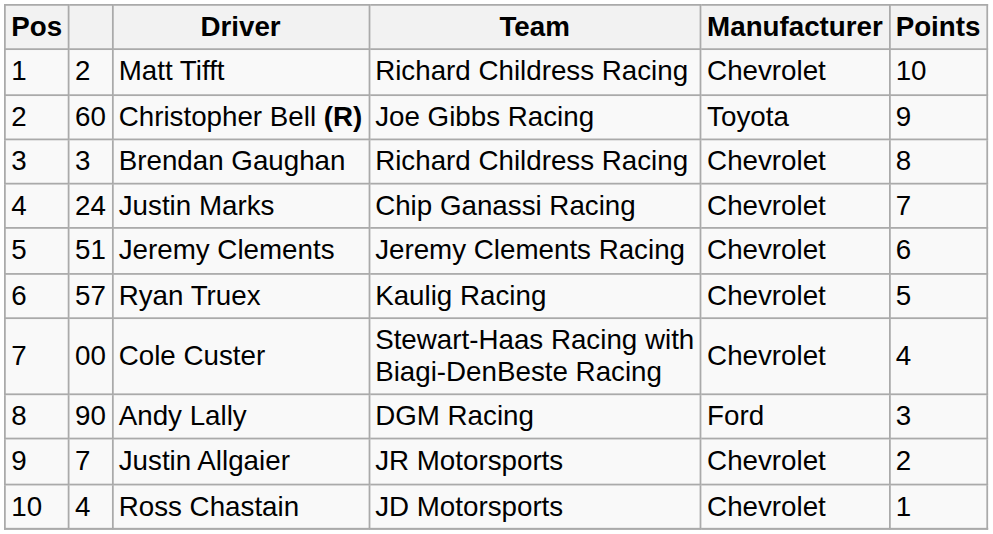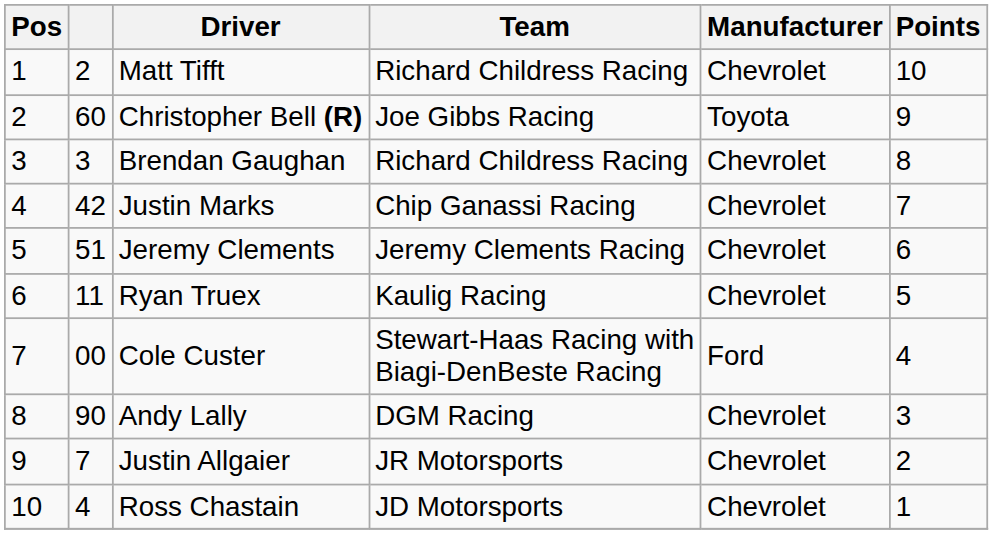 <table class="wikitable" style="font-size:98%">
 <tr>
 <th>Pos</th>
 <th></th>
 <th>Driver</th>
 <th>Team</th>
 <th>Manufacturer</th>
 <th>Points</th>
 </tr>
 <tr>
 <td>1</td>
 <td>2</td>
 <td>Matt Tifft</td>
 <td>Richard Childress Racing</td>
 <td>Chevrolet</td>
 <td>10</td>
 </tr>
 <tr>
 <td>2</td>
 <td>60</td>
 <td>Christopher Bell <strong>(R)</strong></td>
 <td>Joe Gibbs Racing</td>
 <td>Toyota</td>
 <td>9</td>
 </tr>
 <tr>
 <td>3</td>
 <td>3</td>
 <td>Brendan Gaughan</td>
 <td>Richard Childress Racing</td>
 <td>Chevrolet</td>
 <td>8</td>
 </tr>
 <tr>
 <td>4</td>
-<td>24</td>
+<td>42</td>
 <td>Justin Marks</td>
 <td>Chip Ganassi Racing</td>
 <td>Chevrolet</td>
 <td>7</td>
 </tr>
 <tr>
 <td>5</td>
 <td>51</td>
 <td>Jeremy Clements</td>
 <td>Jeremy Clements Racing</td>
 <td>Chevrolet</td>
 <td>6</td>
 </tr>
 <tr>
 <td>6</td>
-<td>57</td>
+<td>11</td>
 <td>Ryan Truex</td>
 <td>Kaulig Racing</td>
 <td>Chevrolet</td>
 <td>5</td>
 </tr>
 <tr>
 <td>7</td>
 <td>00</td>
 <td>Cole Custer</td>
 <td>Stewart-Haas Racing with <br> Biagi-DenBeste Racing</td>
-<td>Chevrolet</td>
+<td>Ford</td>
 <td>4</td>
 </tr>
 <tr>
 <td>8</td>
 <td>90</td>
 <td>Andy Lally</td>
 <td>DGM Racing</td>
-<td>Ford</td>
+<td>Chevrolet</td>
 <td>3</td>
 </tr>
 <tr>
 <td>9</td>
 <td>7</td>
 <td>Justin Allgaier</td>
 <td>JR Motorsports</td>
 <td>Chevrolet</td>
 <td>2</td>
 </tr>
 <tr>
 <td>10</td>
 <td>4</td>
 <td>Ross Chastain</td>
 <td>JD Motorsports</td>
 <td>Chevrolet</td>
 <td>1</td>
 </tr>
 <tr>
 </tr>
 </table>
